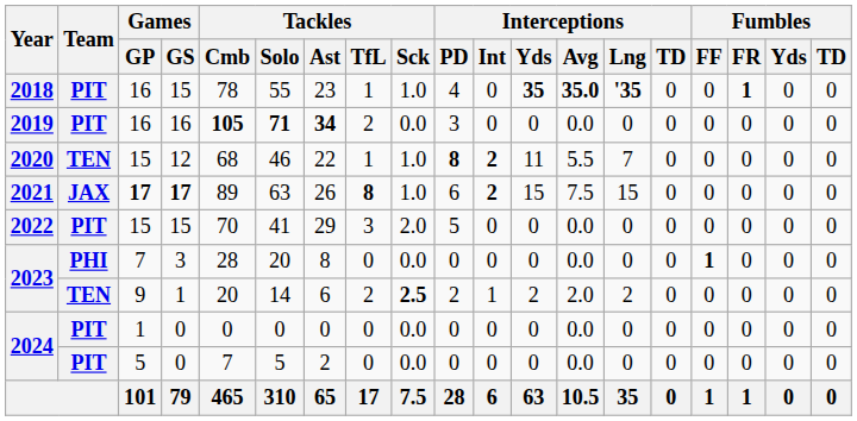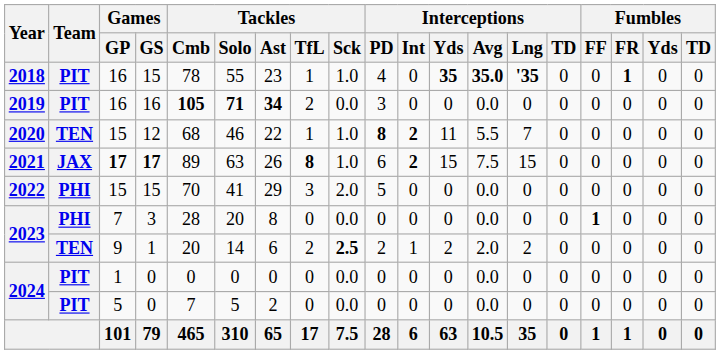 <table class="wikitable" style="text-align:center;">
 <tr>
 <th rowspan="2">Year</th>
 <th rowspan="2">Team</th>
 <th colspan="2">Games</th>
 <th colspan="5">Tackles</th>
 <th colspan="6">Interceptions</th>
 <th colspan="4">Fumbles</th>
 </tr>
 <tr>
 <th>GP</th>
 <th>GS</th>
 <th>Cmb</th>
 <th>Solo</th>
 <th>Ast</th>
 <th>TfL</th>
 <th>Sck</th>
 <th>PD</th>
 <th>Int</th>
 <th>Yds</th>
 <th>Avg</th>
 <th>Lng</th>
 <th>TD</th>
 <th>FF</th>
 <th>FR</th>
 <th>Yds</th>
 <th>TD</th>
 </tr>
 <tr>
 <th><a href='#'>2018</a></th>
 <th><a href='#'>PIT</a></th>
 <td>16</td>
 <td>15</td>
 <td>78</td>
 <td>55</td>
 <td>23</td>
 <td>1</td>
 <td>1.0</td>
 <td>4</td>
 <td>0</td>
 <td><strong>35</strong></td>
 <td><strong>35.0</strong></td>
 <td><strong>'35</strong></td>
 <td>0</td>
 <td>0</td>
 <td><strong>1</strong></td>
 <td>0</td>
 <td>0</td>
 </tr>
 <tr>
 <th><a href='#'>2019</a></th>
 <th><a href='#'>PIT</a></th>
 <td>16</td>
 <td>16</td>
 <td><strong>105</strong></td>
 <td><strong>71</strong></td>
 <td><strong>34</strong></td>
 <td>2</td>
 <td>0.0</td>
 <td>3</td>
 <td>0</td>
 <td>0</td>
 <td>0.0</td>
 <td>0</td>
 <td>0</td>
 <td>0</td>
 <td>0</td>
 <td>0</td>
 <td>0</td>
 </tr>
 <tr>
 <th><a href='#'>2020</a></th>
 <th><a href='#'>TEN</a></th>
 <td>15</td>
 <td>12</td>
 <td>68</td>
 <td>46</td>
 <td>22</td>
 <td>1</td>
 <td>1.0</td>
 <td><strong>8</strong></td>
 <td><strong>2</strong></td>
 <td>11</td>
 <td>5.5</td>
 <td>7</td>
 <td>0</td>
 <td>0</td>
 <td>0</td>
 <td>0</td>
 <td>0</td>
 </tr>
 <tr>
 <th><a href='#'>2021</a></th>
 <th><a href='#'>JAX</a></th>
 <td><strong>17</strong></td>
 <td><strong>17</strong></td>
 <td>89</td>
 <td>63</td>
 <td>26</td>
 <td><strong>8</strong></td>
 <td>1.0</td>
 <td>6</td>
 <td><strong>2</strong></td>
 <td>15</td>
 <td>7.5</td>
 <td>15</td>
 <td>0</td>
 <td>0</td>
 <td>0</td>
 <td>0</td>
 <td>0</td>
 </tr>
 <tr>
 <th><a href='#'>2022</a></th>
-<th><a href='#'>PIT</a></th>
+<th><a href='#'>PHI</a></th>
 <td>15</td>
 <td>15</td>
 <td>70</td>
 <td>41</td>
 <td>29</td>
 <td>3</td>
 <td>2.0</td>
 <td>5</td>
 <td>0</td>
 <td>0</td>
 <td>0.0</td>
 <td>0</td>
 <td>0</td>
 <td>0</td>
 <td>0</td>
 <td>0</td>
 <td>0</td>
 </tr>
 <tr>
 <th rowspan="2"><a href='#'>2023</a></th>
 <th><a href='#'>PHI</a></th>
 <td>7</td>
 <td>3</td>
 <td>28</td>
 <td>20</td>
 <td>8</td>
 <td>0</td>
 <td>0.0</td>
 <td>0</td>
 <td>0</td>
 <td>0</td>
 <td>0.0</td>
 <td>0</td>
 <td>0</td>
 <td><strong>1</strong></td>
 <td>0</td>
 <td>0</td>
 <td>0</td>
 </tr>
 <tr>
 <th><a href='#'>TEN</a></th>
 <td>9</td>
 <td>1</td>
 <td>20</td>
 <td>14</td>
 <td>6</td>
 <td>2</td>
 <td><strong>2.5</strong></td>
 <td>2</td>
 <td>1</td>
 <td>2</td>
 <td>2.0</td>
 <td>2</td>
 <td>0</td>
 <td>0</td>
 <td>0</td>
 <td>0</td>
 <td>0</td>
 </tr>
 <tr>
 <th rowspan="2"><a href='#'>2024</a></th>
 <th><a href='#'>PIT</a></th>
 <td>1</td>
 <td>0</td>
 <td>0</td>
 <td>0</td>
 <td>0</td>
 <td>0</td>
 <td>0.0</td>
 <td>0</td>
 <td>0</td>
 <td>0</td>
 <td>0.0</td>
 <td>0</td>
 <td>0</td>
 <td>0</td>
 <td>0</td>
 <td>0</td>
 <td>0</td>
 </tr>
 <tr>
 <th><a href='#'>PIT</a></th>
 <td>5</td>
 <td>0</td>
 <td>7</td>
 <td>5</td>
 <td>2</td>
 <td>0</td>
 <td>0.0</td>
 <td>0</td>
 <td>0</td>
 <td>0</td>
 <td>0.0</td>
 <td>0</td>
 <td>0</td>
 <td>0</td>
 <td>0</td>
 <td>0</td>
 <td>0</td>
 </tr>
 <tr>
 <th colspan="2"></th>
 <th>101</th>
 <th>79</th>
 <th>465</th>
 <th>310</th>
 <th>65</th>
 <th>17</th>
 <th>7.5</th>
 <th>28</th>
 <th>6</th>
 <th>63</th>
 <th>10.5</th>
 <th>35</th>
 <th>0</th>
 <th>1</th>
 <th>1</th>
 <th>0</th>
 <th>0</th>
 </tr>
 </table>
